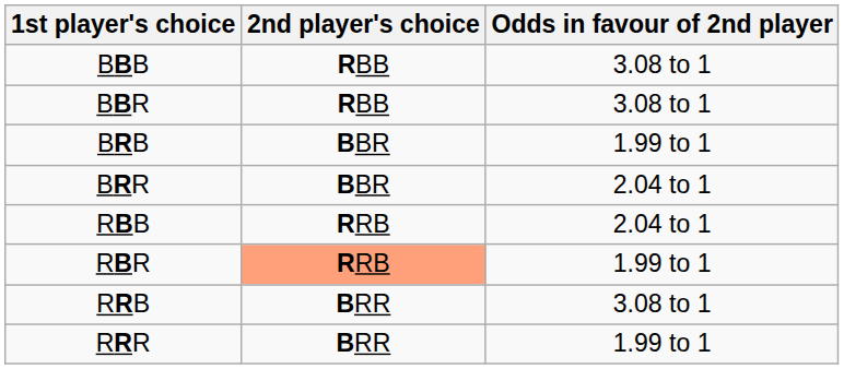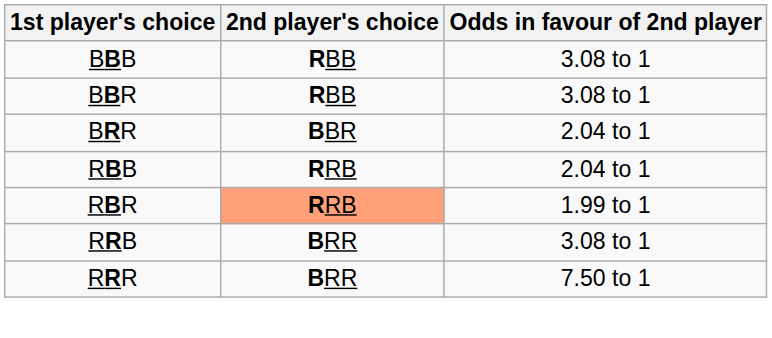 <table class="wikitable" style="text-align: center;">
 <tr>
 <th>1st player's choice</th>
 <th>2nd player's choice</th>
 <th>Odds in favour of 2nd player</th>
 </tr>
 <tr>
 <td><u>B<strong>B</strong></u>B</td>
 <td><strong>R</strong><u>BB</u></td>
 <td>3.08 to 1</td>
 </tr>
 <tr>
 <td><u>B<strong>B</strong></u>R</td>
 <td><strong>R</strong><u>BB</u></td>
 <td>3.08 to 1</td>
-</tr>
-<tr>
-<td><u>B<strong>R</strong></u>B</td>
-<td><strong>B</strong><u>BR</u></td>
-<td>1.99 to 1</td>
 </tr>
 <tr>
 <td><u>B<strong>R</strong></u>R</td>
 <td><strong>B</strong><u>BR</u></td>
 <td>2.04 to 1</td>
 </tr>
 <tr>
 <td><u>R<strong>B</strong></u>B</td>
 <td><strong>R</strong><u>RB</u></td>
 <td>2.04 to 1</td>
 </tr>
 <tr>
 <td><u>R<strong>B</strong></u>R</td>
 <td style="background: lightsalmon;"><strong>R</strong><u>RB</u></td>
 <td>1.99 to 1</td>
 </tr>
 <tr>
 <td><u>R<strong>R</strong></u>B</td>
 <td><strong>B</strong><u>RR</u></td>
 <td>3.08 to 1</td>
 </tr>
 <tr>
 <td><u>R<strong>R</strong></u>R</td>
 <td><strong>B</strong><u>RR</u></td>
-<td>1.99 to 1</td>
+<td>7.50 to 1</td>
 </tr>
 </table>
